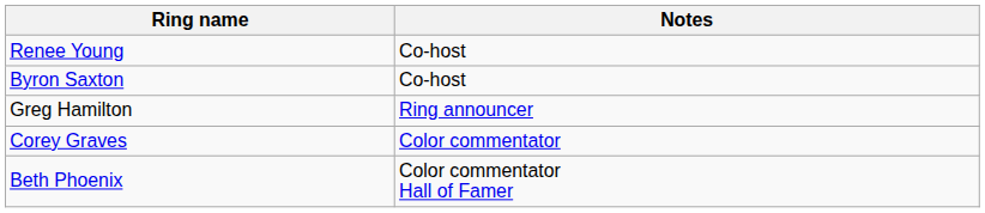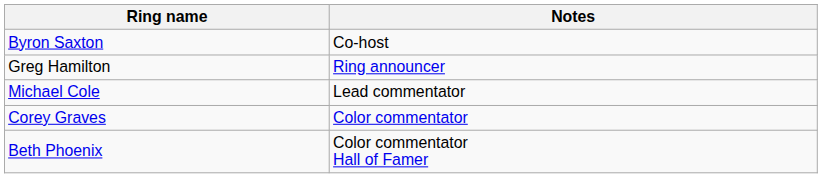 <table class="wikitable" align="left center" width="65%">
 <tr>
 <th width="20%">Ring name</th>
 <th width="30%">Notes</th>
-</tr>
-<tr>
-<td><a href='#'>Renee Young</a></td>
-<td>Co-host</td>
 </tr>
 <tr>
 <td><a href='#'>Byron Saxton</a></td>
 <td>Co-host</td>
 </tr>
 <tr>
 <td>Greg Hamilton</td>
 <td><a href='#'>Ring announcer</a></td>
 </tr>
 <tr>
+<td><a href='#'>Michael Cole</a></td>
+<td>Lead commentator</td>
+</tr>
+<tr>
 <td><a href='#'>Corey Graves</a></td>
 <td><a href='#'>Color commentator</a></td>
 </tr>
 <tr>
 <td><a href='#'>Beth Phoenix</a></td>
 <td>Color commentator<br><a href='#'>Hall of Famer</a></td>
 </tr>
 </table>
